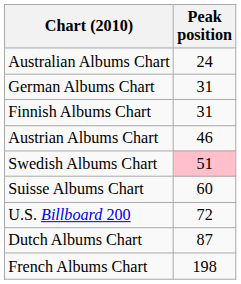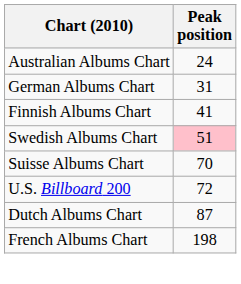 <table class="wikitable sortable">
 <tr style="background:#ebf5ff;">
 <th align="left">Chart (2010)</th>
 <th align="left">Peak<br>position</th>
 </tr>
 <tr>
 <td align="left">Australian Albums Chart</td>
 <td style="text-align:center;">24</td>
 </tr>
 <tr>
 <td align="left">German Albums Chart</td>
 <td style="text-align:center;">31</td>
 </tr>
 <tr>
 <td align="left">Finnish Albums Chart</td>
-<td style="text-align:center;">31</td>
-</tr>
-<tr>
-<td align="left">Austrian Albums Chart</td>
-<td style="text-align:center;">46</td>
+<td style="text-align:center;">41</td>
 </tr>
 <tr>
 <td align="left">Swedish Albums Chart</td>
 <td style="background: pink; text-align:center;">51</td>
 </tr>
 <tr>
 <td align="left">Suisse Albums Chart</td>
-<td style="text-align:center;">60</td>
+<td style="text-align:center;">70</td>
 </tr>
 <tr>
 <td align="left">U.S. <a href='#'><em>Billboard</em> 200</a></td>
 <td style="text-align:center;">72</td>
 </tr>
 <tr>
 <td align="left">Dutch Albums Chart</td>
 <td style="text-align:center;">87</td>
 </tr>
 <tr>
 <td align="left">French Albums Chart</td>
 <td style="text-align:center;">198</td>
 </tr>
 </table>
